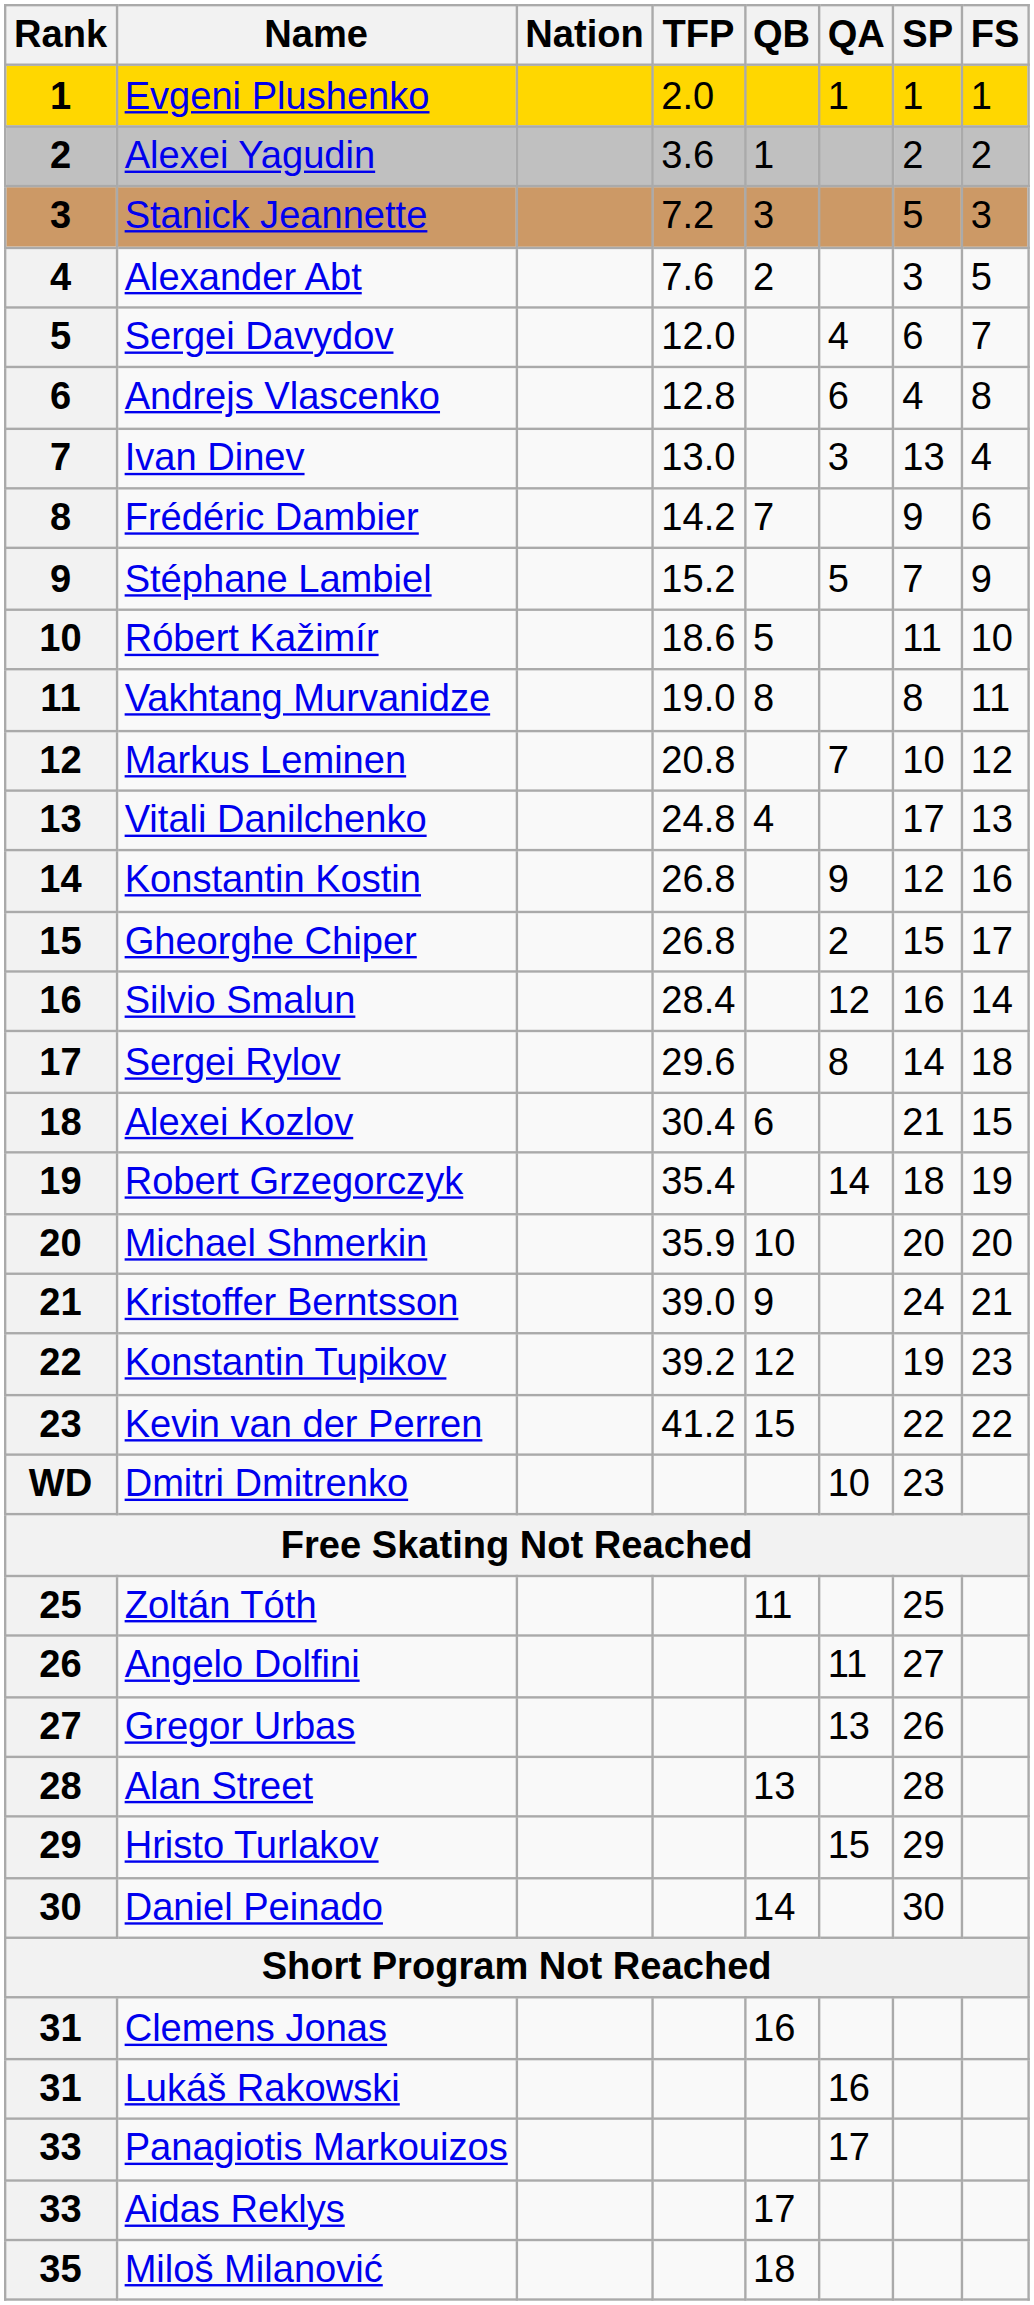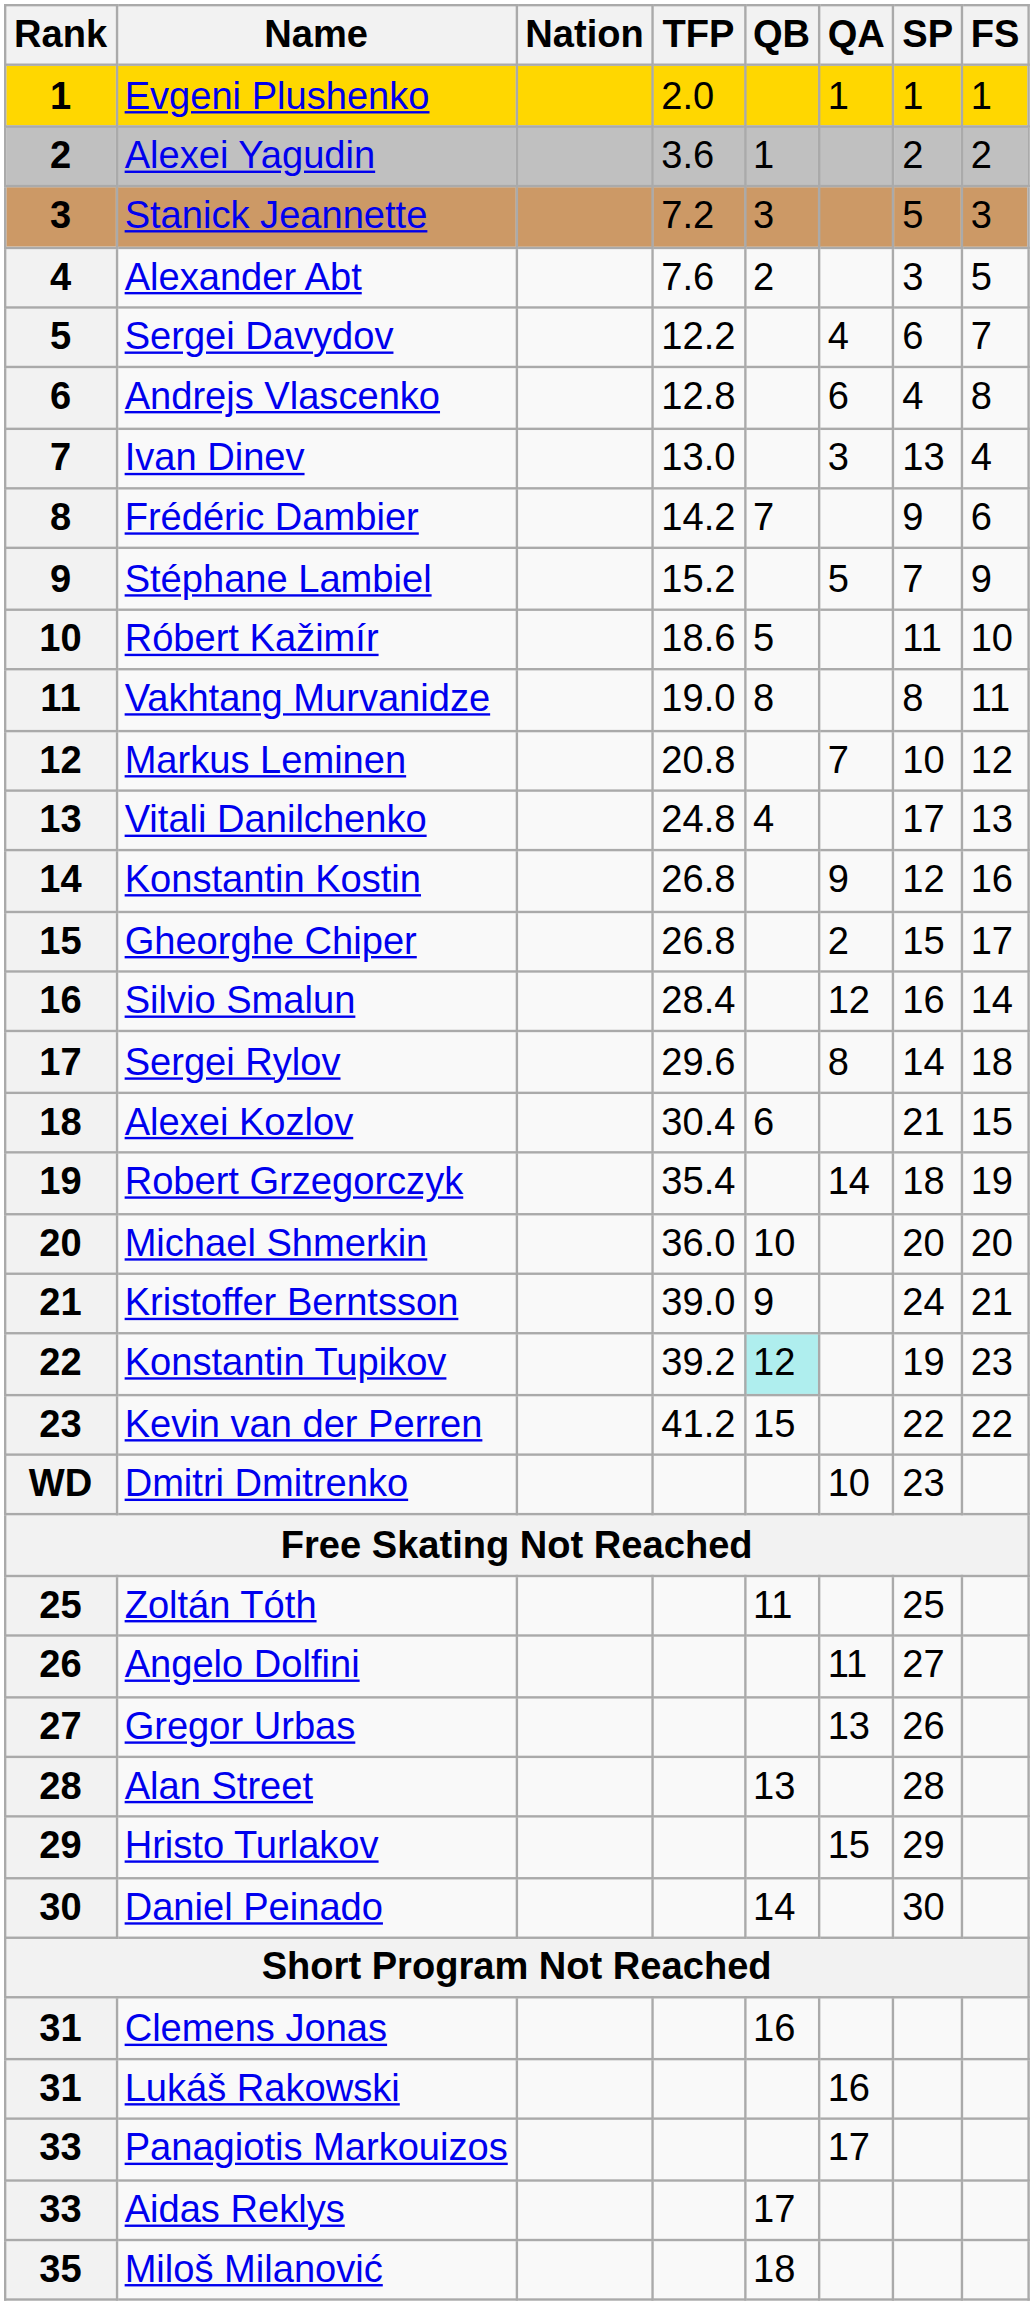 <table class="wikitable">
 <tr>
 <th>Rank</th>
 <th>Name</th>
 <th>Nation</th>
 <th>TFP</th>
 <th>QB</th>
 <th>QA</th>
 <th>SP</th>
 <th>FS</th>
 </tr>
 <tr bgcolor="gold">
 <td align="center"><strong>1</strong></td>
 <td><a href='#'>Evgeni Plushenko</a></td>
 <td></td>
 <td>2.0</td>
 <td></td>
 <td>1</td>
 <td>1</td>
 <td>1</td>
 </tr>
 <tr bgcolor="silver">
 <td align="center"><strong>2</strong></td>
 <td><a href='#'>Alexei Yagudin</a></td>
 <td></td>
 <td>3.6</td>
 <td>1</td>
 <td></td>
 <td>2</td>
 <td>2</td>
 </tr>
 <tr bgcolor="cc9966">
 <td align="center"><strong>3</strong></td>
 <td><a href='#'>Stanick Jeannette</a></td>
 <td></td>
 <td>7.2</td>
 <td>3</td>
 <td></td>
 <td>5</td>
 <td>3</td>
 </tr>
 <tr>
 <th>4</th>
 <td><a href='#'>Alexander Abt</a></td>
 <td></td>
 <td>7.6</td>
 <td>2</td>
 <td></td>
 <td>3</td>
 <td>5</td>
 </tr>
 <tr>
 <th>5</th>
 <td><a href='#'>Sergei Davydov</a></td>
 <td></td>
-<td>12.0</td>
+<td>12.2</td>
 <td></td>
 <td>4</td>
 <td>6</td>
 <td>7</td>
 </tr>
 <tr>
 <th>6</th>
 <td><a href='#'>Andrejs Vlascenko</a></td>
 <td></td>
 <td>12.8</td>
 <td></td>
 <td>6</td>
 <td>4</td>
 <td>8</td>
 </tr>
 <tr>
 <th>7</th>
 <td><a href='#'>Ivan Dinev</a></td>
 <td></td>
 <td>13.0</td>
 <td></td>
 <td>3</td>
 <td>13</td>
 <td>4</td>
 </tr>
 <tr>
 <th>8</th>
 <td><a href='#'>Frédéric Dambier</a></td>
 <td></td>
 <td>14.2</td>
 <td>7</td>
 <td></td>
 <td>9</td>
 <td>6</td>
 </tr>
 <tr>
 <th>9</th>
 <td><a href='#'>Stéphane Lambiel</a></td>
 <td></td>
 <td>15.2</td>
 <td></td>
 <td>5</td>
 <td>7</td>
 <td>9</td>
 </tr>
 <tr>
 <th>10</th>
 <td><a href='#'>Róbert Kažimír</a></td>
 <td></td>
 <td>18.6</td>
 <td>5</td>
 <td></td>
 <td>11</td>
 <td>10</td>
 </tr>
 <tr>
 <th>11</th>
 <td><a href='#'>Vakhtang Murvanidze</a></td>
 <td></td>
 <td>19.0</td>
 <td>8</td>
 <td></td>
 <td>8</td>
 <td>11</td>
 </tr>
 <tr>
 <th>12</th>
 <td><a href='#'>Markus Leminen</a></td>
 <td></td>
 <td>20.8</td>
 <td></td>
 <td>7</td>
 <td>10</td>
 <td>12</td>
 </tr>
 <tr>
 <th>13</th>
 <td><a href='#'>Vitali Danilchenko</a></td>
 <td></td>
 <td>24.8</td>
 <td>4</td>
 <td></td>
 <td>17</td>
 <td>13</td>
 </tr>
 <tr>
 <th>14</th>
 <td><a href='#'>Konstantin Kostin</a></td>
 <td></td>
 <td>26.8</td>
 <td></td>
 <td>9</td>
 <td>12</td>
 <td>16</td>
 </tr>
 <tr>
 <th>15</th>
 <td><a href='#'>Gheorghe Chiper</a></td>
 <td></td>
 <td>26.8</td>
 <td></td>
 <td>2</td>
 <td>15</td>
 <td>17</td>
 </tr>
 <tr>
 <th>16</th>
 <td><a href='#'>Silvio Smalun</a></td>
 <td></td>
 <td>28.4</td>
 <td></td>
 <td>12</td>
 <td>16</td>
 <td>14</td>
 </tr>
 <tr>
 <th>17</th>
 <td><a href='#'>Sergei Rylov</a></td>
 <td></td>
 <td>29.6</td>
 <td></td>
 <td>8</td>
 <td>14</td>
 <td>18</td>
 </tr>
 <tr>
 <th>18</th>
 <td><a href='#'>Alexei Kozlov</a></td>
 <td></td>
 <td>30.4</td>
 <td>6</td>
 <td></td>
 <td>21</td>
 <td>15</td>
 </tr>
 <tr>
 <th>19</th>
 <td><a href='#'>Robert Grzegorczyk</a></td>
 <td></td>
 <td>35.4</td>
 <td></td>
 <td>14</td>
 <td>18</td>
 <td>19</td>
 </tr>
 <tr>
 <th>20</th>
 <td><a href='#'>Michael Shmerkin</a></td>
 <td></td>
-<td>35.9</td>
+<td>36.0</td>
 <td>10</td>
 <td></td>
 <td>20</td>
 <td>20</td>
 </tr>
 <tr>
 <th>21</th>
 <td><a href='#'>Kristoffer Berntsson</a></td>
 <td></td>
 <td>39.0</td>
 <td>9</td>
 <td></td>
 <td>24</td>
 <td>21</td>
 </tr>
 <tr>
 <th>22</th>
 <td><a href='#'>Konstantin Tupikov</a></td>
 <td></td>
 <td>39.2</td>
-<td>12</td>
+<td style="background: paleturquoise;">12</td>
 <td></td>
 <td>19</td>
 <td>23</td>
 </tr>
 <tr>
 <th>23</th>
 <td><a href='#'>Kevin van der Perren</a></td>
 <td></td>
 <td>41.2</td>
 <td>15</td>
 <td></td>
 <td>22</td>
 <td>22</td>
 </tr>
 <tr>
 <th>WD</th>
 <td><a href='#'>Dmitri Dmitrenko</a></td>
 <td></td>
 <td></td>
 <td></td>
 <td>10</td>
 <td>23</td>
 <td></td>
 </tr>
 <tr>
 <th colspan=8>Free Skating Not Reached</th>
 </tr>
 <tr>
 <th>25</th>
 <td><a href='#'>Zoltán Tóth</a></td>
 <td></td>
 <td></td>
 <td>11</td>
 <td></td>
 <td>25</td>
 <td></td>
 </tr>
 <tr>
 <th>26</th>
 <td><a href='#'>Angelo Dolfini</a></td>
 <td></td>
 <td></td>
 <td></td>
 <td>11</td>
 <td>27</td>
 <td></td>
 </tr>
 <tr>
 <th>27</th>
 <td><a href='#'>Gregor Urbas</a></td>
 <td></td>
 <td></td>
 <td></td>
 <td>13</td>
 <td>26</td>
 <td></td>
 </tr>
 <tr>
 <th>28</th>
 <td><a href='#'>Alan Street</a></td>
 <td></td>
 <td></td>
 <td>13</td>
 <td></td>
 <td>28</td>
 <td></td>
 </tr>
 <tr>
 <th>29</th>
 <td><a href='#'>Hristo Turlakov</a></td>
 <td></td>
 <td></td>
 <td></td>
 <td>15</td>
 <td>29</td>
 <td></td>
 </tr>
 <tr>
 <th>30</th>
 <td><a href='#'>Daniel Peinado</a></td>
 <td></td>
 <td></td>
 <td>14</td>
 <td></td>
 <td>30</td>
 <td></td>
 </tr>
 <tr>
 <th colspan=8>Short Program Not Reached</th>
 </tr>
 <tr>
 <th>31</th>
 <td><a href='#'>Clemens Jonas</a></td>
 <td></td>
 <td></td>
 <td>16</td>
 <td></td>
 <td></td>
 <td></td>
 </tr>
 <tr>
 <th>31</th>
 <td><a href='#'>Lukáš Rakowski</a></td>
 <td></td>
 <td></td>
 <td></td>
 <td>16</td>
 <td></td>
 <td></td>
 </tr>
 <tr>
 <th>33</th>
 <td><a href='#'>Panagiotis Markouizos</a></td>
 <td></td>
 <td></td>
 <td></td>
 <td>17</td>
 <td></td>
 <td></td>
 </tr>
 <tr>
 <th>33</th>
 <td><a href='#'>Aidas Reklys</a></td>
 <td></td>
 <td></td>
 <td>17</td>
 <td></td>
 <td></td>
 <td></td>
 </tr>
 <tr>
 <th>35</th>
 <td><a href='#'>Miloš Milanović</a></td>
 <td></td>
 <td></td>
 <td>18</td>
 <td></td>
 <td></td>
 <td></td>
 </tr>
 </table>
